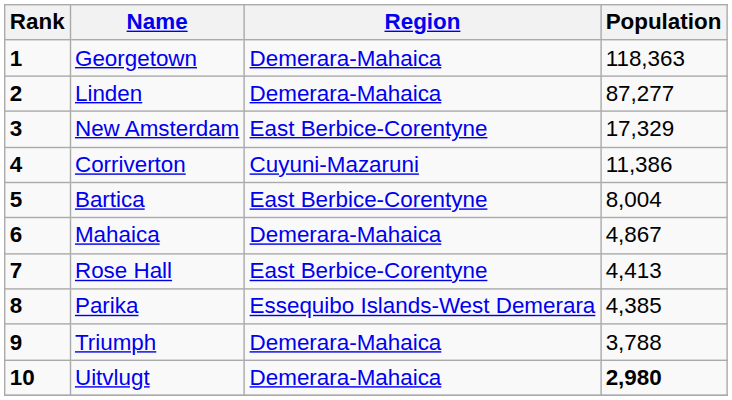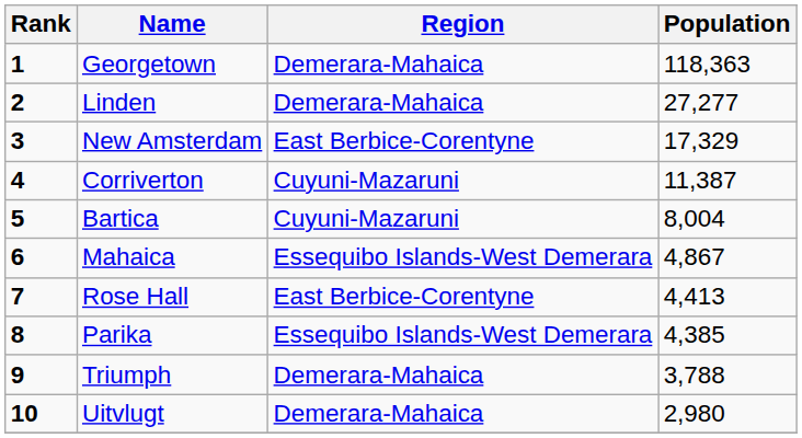 <table class="wikitable sortable">
 <tr>
 <th>Rank</th>
 <th><a href='#'>Name</a></th>
 <th><a href='#'>Region</a></th>
 <th>Population</th>
 </tr>
 <tr>
 <td><strong>1</strong></td>
 <td><a href='#'>Georgetown</a></td>
 <td><a href='#'>Demerara-Mahaica</a></td>
 <td>118,363</td>
 </tr>
 <tr>
 <td><strong>2</strong></td>
 <td><a href='#'>Linden</a></td>
 <td><a href='#'>Demerara-Mahaica</a></td>
-<td>87,277</td>
+<td>27,277</td>
 </tr>
 <tr>
 <td><strong>3</strong></td>
 <td><a href='#'>New Amsterdam</a></td>
 <td><a href='#'>East Berbice-Corentyne</a></td>
 <td>17,329</td>
 </tr>
 <tr>
 <td><strong>4</strong></td>
 <td><a href='#'>Corriverton</a></td>
 <td><a href='#'>Cuyuni-Mazaruni</a></td>
-<td>11,386</td>
+<td>11,387</td>
 </tr>
 <tr>
 <td><strong>5</strong></td>
 <td><a href='#'>Bartica</a></td>
-<td><a href='#'>East Berbice-Corentyne</a></td>
+<td><a href='#'>Cuyuni-Mazaruni</a></td>
 <td>8,004</td>
 </tr>
 <tr>
 <td><strong>6</strong></td>
 <td><a href='#'>Mahaica</a></td>
-<td><a href='#'>Demerara-Mahaica</a></td>
+<td><a href='#'>Essequibo Islands-West Demerara</a></td>
 <td>4,867</td>
 </tr>
 <tr>
 <td><strong>7</strong></td>
 <td><a href='#'>Rose Hall</a></td>
 <td><a href='#'>East Berbice-Corentyne</a></td>
 <td>4,413</td>
 </tr>
 <tr>
 <td><strong>8</strong></td>
 <td><a href='#'>Parika</a></td>
 <td><a href='#'>Essequibo Islands-West Demerara</a></td>
 <td>4,385</td>
 </tr>
 <tr>
 <td><strong>9</strong></td>
 <td><a href='#'>Triumph</a></td>
 <td><a href='#'>Demerara-Mahaica</a></td>
 <td>3,788</td>
 </tr>
 <tr>
 <td><strong>10</strong></td>
 <td><a href='#'>Uitvlugt</a></td>
 <td><a href='#'>Demerara-Mahaica</a></td>
-<td><strong>2,980</strong></td>
+<td>2,980</td>
 </tr>
 <tr>
 </tr>
 </table>
